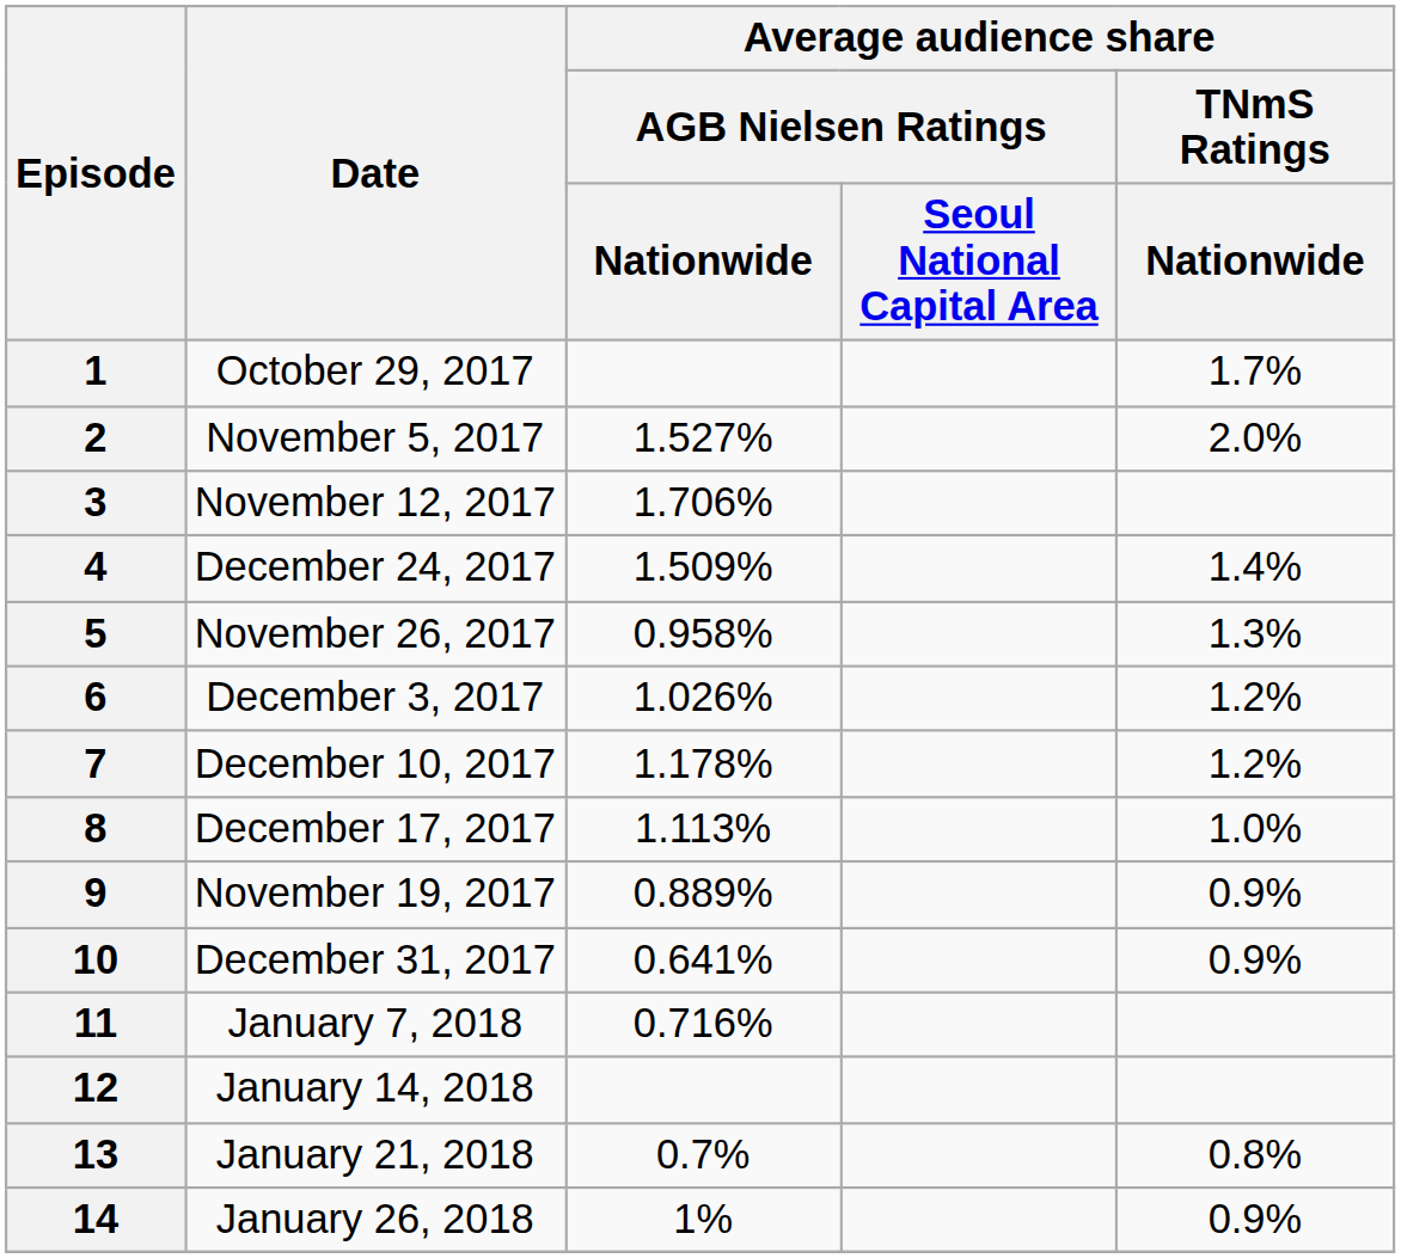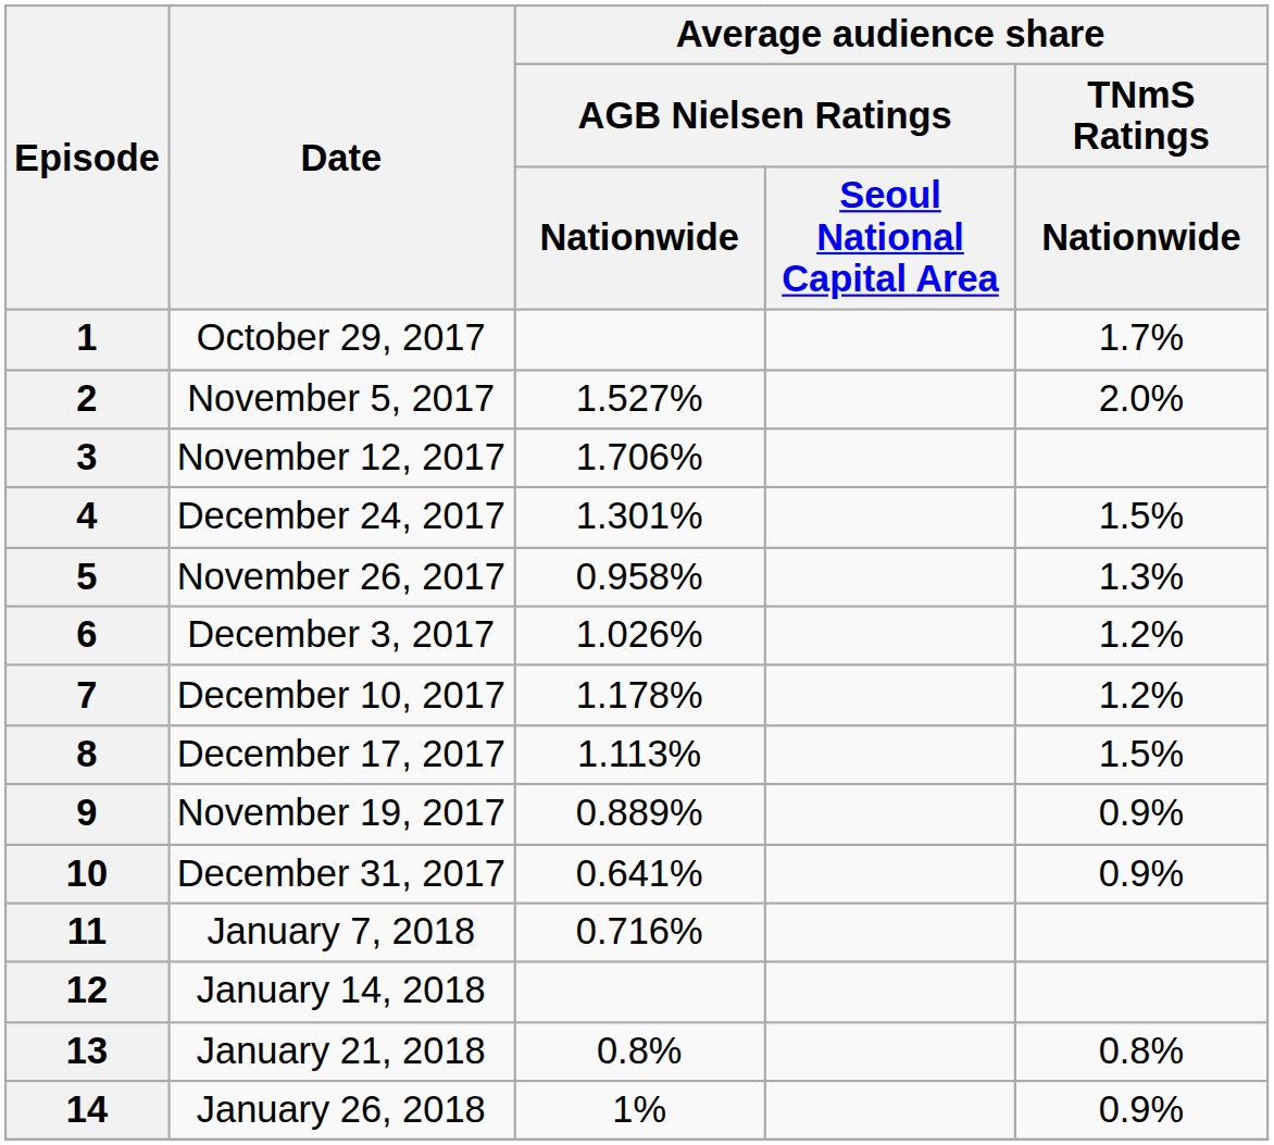 <table class="wikitable" style="text-align:center">
 <tr>
 <th rowspan="3">Episode</th>
 <th rowspan="3">Date</th>
 <th colspan="3">Average audience share</th>
 </tr>
 <tr>
 <th colspan="2">AGB Nielsen Ratings</th>
 <th colspan="1">TNmS Ratings</th>
 </tr>
 <tr>
 <th width="100">Nationwide</th>
 <th width="100"><a href='#'>Seoul National Capital Area</a></th>
 <th width="100">Nationwide</th>
 </tr>
 <tr>
 <th>1</th>
 <td>October 29, 2017</td>
 <td></td>
 <td></td>
 <td>1.7%</td>
 </tr>
 <tr>
 <th>2</th>
 <td>November 5, 2017</td>
 <td>1.527%</td>
 <td></td>
 <td>2.0%</td>
 </tr>
 <tr>
 <th>3</th>
 <td>November 12, 2017</td>
 <td>1.706%</td>
 <td></td>
 <td></td>
 </tr>
 <tr>
 <th>4</th>
 <td>December 24, 2017</td>
-<td>1.509%</td>
+<td>1.301%</td>
 <td></td>
-<td>1.4%</td>
+<td>1.5%</td>
 </tr>
 <tr>
 <th>5</th>
 <td>November 26, 2017</td>
 <td>0.958%</td>
 <td></td>
 <td>1.3%</td>
 </tr>
 <tr>
 <th>6</th>
 <td>December 3, 2017</td>
 <td>1.026%</td>
 <td></td>
 <td>1.2%</td>
 </tr>
 <tr>
 <th>7</th>
 <td>December 10, 2017</td>
 <td>1.178%</td>
 <td></td>
 <td>1.2%</td>
 </tr>
 <tr>
 <th>8</th>
 <td>December 17, 2017</td>
 <td>1.113%</td>
 <td></td>
-<td>1.0%</td>
+<td>1.5%</td>
 </tr>
 <tr>
 <th>9</th>
 <td>November 19, 2017</td>
 <td>0.889%</td>
 <td></td>
 <td>0.9%</td>
 </tr>
 <tr>
 <th>10</th>
 <td>December 31, 2017</td>
 <td>0.641%</td>
 <td></td>
 <td>0.9%</td>
 </tr>
 <tr>
 <th>11</th>
 <td>January 7, 2018</td>
 <td>0.716%</td>
 <td></td>
 <td></td>
 </tr>
 <tr>
 <th>12</th>
 <td>January 14, 2018</td>
 <td></td>
 <td></td>
 <td></td>
 </tr>
 <tr>
 <th>13</th>
 <td>January 21, 2018</td>
-<td>0.7%</td>
+<td>0.8%</td>
 <td></td>
 <td>0.8%</td>
 </tr>
 <tr>
 <th>14</th>
 <td>January 26, 2018</td>
 <td>1%</td>
 <td></td>
 <td>0.9%</td>
 </tr>
 <tr>
 </tr>
 </table>
